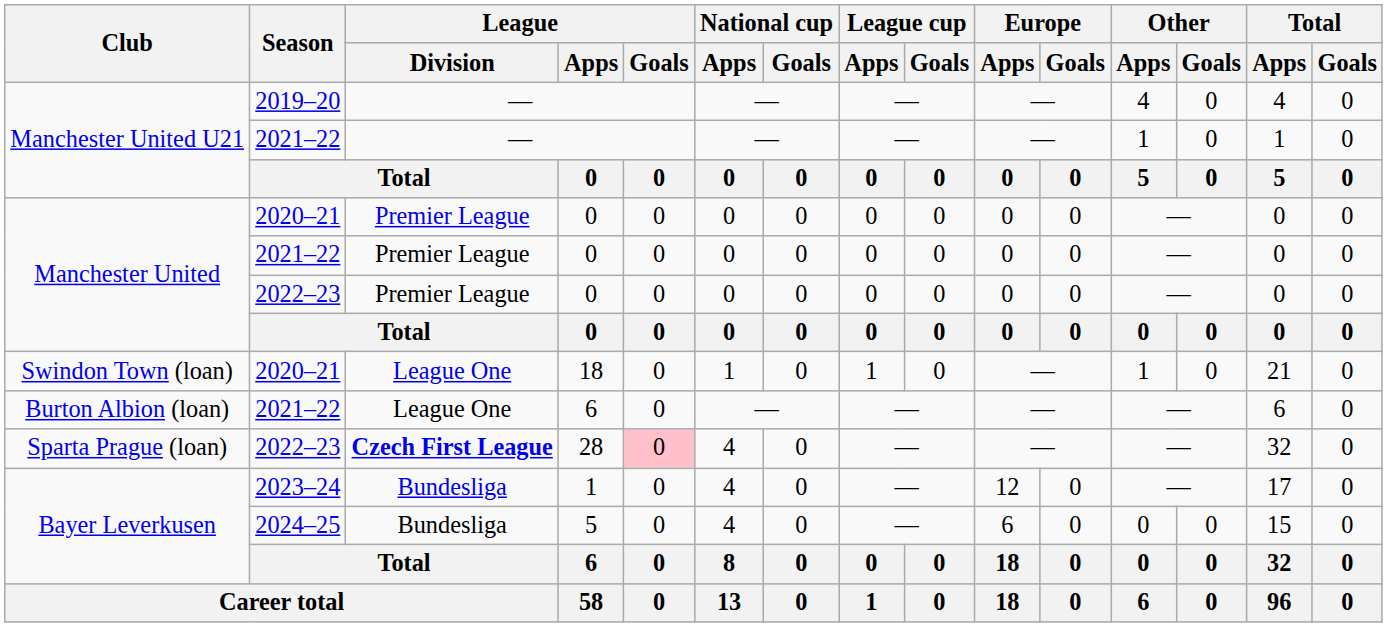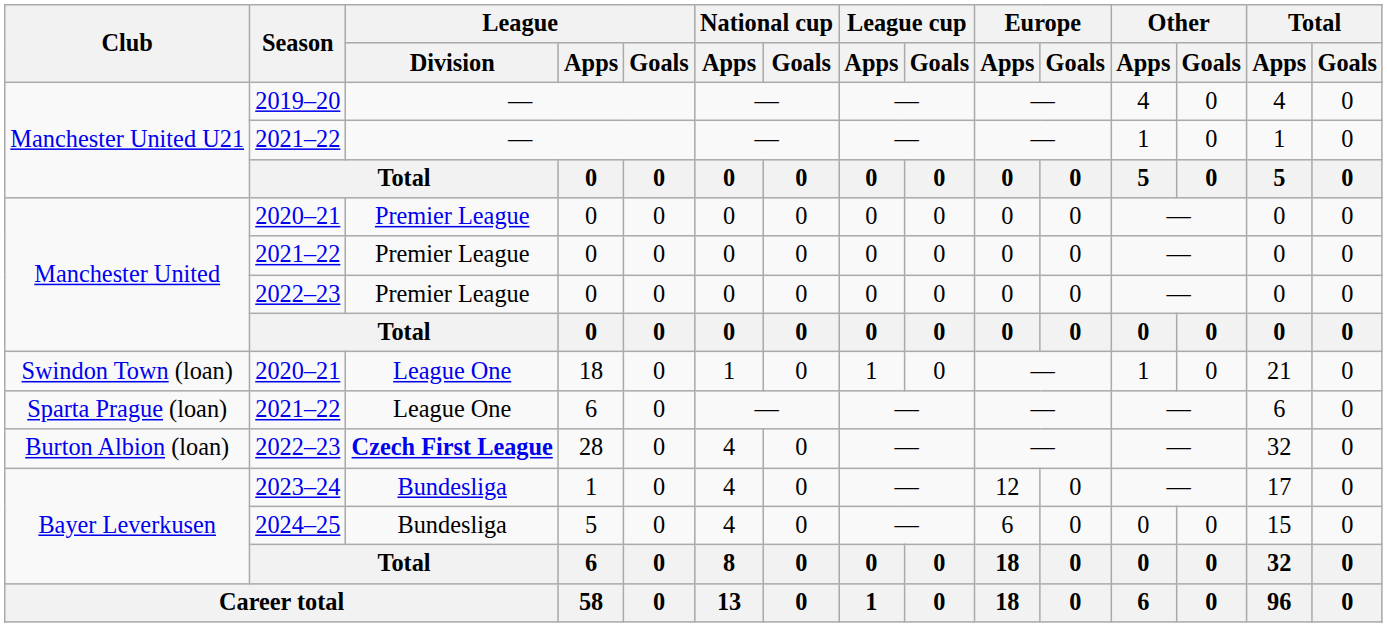 <table class="wikitable" style="text-align:center">
 <tr>
 <th rowspan="2">Club</th>
 <th rowspan="2">Season</th>
 <th colspan="3">League</th>
 <th colspan="2">National cup</th>
 <th colspan="2">League cup</th>
 <th colspan="2">Europe</th>
 <th colspan="2">Other</th>
 <th colspan="2">Total</th>
 </tr>
 <tr>
 <th>Division</th>
 <th>Apps</th>
 <th>Goals</th>
 <th>Apps</th>
 <th>Goals</th>
 <th>Apps</th>
 <th>Goals</th>
 <th>Apps</th>
 <th>Goals</th>
 <th>Apps</th>
 <th>Goals</th>
 <th>Apps</th>
 <th>Goals</th>
 </tr>
 <tr>
 <td rowspan="3"><a href='#'>Manchester United U21</a></td>
 <td><a href='#'>2019–20</a></td>
 <td colspan="3">—</td>
 <td colspan="2">—</td>
 <td colspan="2">—</td>
 <td colspan="2">—</td>
 <td>4</td>
 <td>0</td>
 <td>4</td>
 <td>0</td>
 </tr>
 <tr>
 <td><a href='#'>2021–22</a></td>
 <td colspan="3">—</td>
 <td colspan="2">—</td>
 <td colspan="2">—</td>
 <td colspan="2">—</td>
 <td>1</td>
 <td>0</td>
 <td>1</td>
 <td>0</td>
 </tr>
 <tr>
 <th colspan="2">Total</th>
 <th>0</th>
 <th>0</th>
 <th>0</th>
 <th>0</th>
 <th>0</th>
 <th>0</th>
 <th>0</th>
 <th>0</th>
 <th>5</th>
 <th>0</th>
 <th>5</th>
 <th>0</th>
 </tr>
 <tr>
 <td rowspan="4"><a href='#'>Manchester United</a></td>
 <td><a href='#'>2020–21</a></td>
 <td><a href='#'>Premier League</a></td>
 <td>0</td>
 <td>0</td>
 <td>0</td>
 <td>0</td>
 <td>0</td>
 <td>0</td>
 <td>0</td>
 <td>0</td>
 <td colspan="2">—</td>
 <td>0</td>
 <td>0</td>
 </tr>
 <tr>
 <td><a href='#'>2021–22</a></td>
 <td>Premier League</td>
 <td>0</td>
 <td>0</td>
 <td>0</td>
 <td>0</td>
 <td>0</td>
 <td>0</td>
 <td>0</td>
 <td>0</td>
 <td colspan="2">—</td>
 <td>0</td>
 <td>0</td>
 </tr>
 <tr>
 <td><a href='#'>2022–23</a></td>
 <td>Premier League</td>
 <td>0</td>
 <td>0</td>
 <td>0</td>
 <td>0</td>
 <td>0</td>
 <td>0</td>
 <td>0</td>
 <td>0</td>
 <td colspan="2">—</td>
 <td>0</td>
 <td>0</td>
 </tr>
 <tr>
 <th colspan="2">Total</th>
 <th>0</th>
 <th>0</th>
 <th>0</th>
 <th>0</th>
 <th>0</th>
 <th>0</th>
 <th>0</th>
 <th>0</th>
 <th>0</th>
 <th>0</th>
 <th>0</th>
 <th>0</th>
 </tr>
 <tr>
 <td><a href='#'>Swindon Town</a> (loan)</td>
 <td><a href='#'>2020–21</a></td>
 <td><a href='#'>League One</a></td>
 <td>18</td>
 <td>0</td>
 <td>1</td>
 <td>0</td>
 <td>1</td>
 <td>0</td>
 <td colspan="2">—</td>
 <td>1</td>
 <td>0</td>
 <td>21</td>
 <td>0</td>
 </tr>
 <tr>
-<td><a href='#'>Burton Albion</a> (loan)</td>
+<td><a href='#'>Sparta Prague</a> (loan)</td>
 <td><a href='#'>2021–22</a></td>
 <td>League One</td>
 <td>6</td>
 <td>0</td>
 <td colspan="2">—</td>
 <td colspan="2">—</td>
 <td colspan="2">—</td>
 <td colspan="2">—</td>
 <td>6</td>
 <td>0</td>
 </tr>
 <tr>
-<td><a href='#'>Sparta Prague</a> (loan)</td>
+<td><a href='#'>Burton Albion</a> (loan)</td>
 <td><a href='#'>2022–23</a></td>
 <td><strong><a href='#'>Czech First League</a></strong></td>
 <td>28</td>
-<td style="background: pink;">0</td>
+<td>0</td>
 <td>4</td>
 <td>0</td>
 <td colspan="2">—</td>
 <td colspan="2">—</td>
 <td colspan="2">—</td>
 <td>32</td>
 <td>0</td>
 </tr>
 <tr>
 <td rowspan="3"><a href='#'>Bayer Leverkusen</a></td>
 <td><a href='#'>2023–24</a></td>
 <td><a href='#'>Bundesliga</a></td>
 <td>1</td>
 <td>0</td>
 <td>4</td>
 <td>0</td>
 <td colspan="2">—</td>
 <td>12</td>
 <td>0</td>
 <td colspan="2">—</td>
 <td>17</td>
 <td>0</td>
 </tr>
 <tr>
 <td><a href='#'>2024–25</a></td>
 <td>Bundesliga</td>
 <td>5</td>
 <td>0</td>
 <td>4</td>
 <td>0</td>
 <td colspan="2">—</td>
 <td>6</td>
 <td>0</td>
 <td>0</td>
 <td>0</td>
 <td>15</td>
 <td>0</td>
 </tr>
 <tr>
 <th colspan="2">Total</th>
 <th>6</th>
 <th>0</th>
 <th>8</th>
 <th>0</th>
 <th>0</th>
 <th>0</th>
 <th>18</th>
 <th>0</th>
 <th>0</th>
 <th>0</th>
 <th>32</th>
 <th>0</th>
 </tr>
 <tr>
 <th colspan="3">Career total</th>
 <th>58</th>
 <th>0</th>
 <th>13</th>
 <th>0</th>
 <th>1</th>
 <th>0</th>
 <th>18</th>
 <th>0</th>
 <th>6</th>
 <th>0</th>
 <th>96</th>
 <th>0</th>
 </tr>
 </table>
